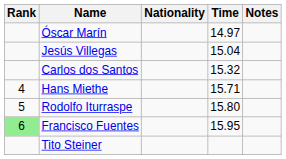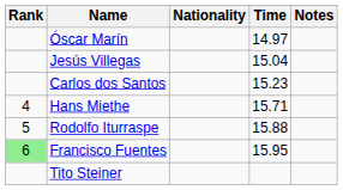 <table class="wikitable sortable" style="text-align:center">
 <tr>
 <th>Rank</th>
 <th>Name</th>
 <th>Nationality</th>
 <th>Time</th>
 <th>Notes</th>
 </tr>
 <tr>
 <td></td>
 <td align=left><a href='#'>Óscar Marín</a></td>
 <td align=left></td>
 <td>14.97</td>
 <td></td>
 </tr>
 <tr>
 <td></td>
 <td align=left><a href='#'>Jesús Villegas</a></td>
 <td align=left></td>
 <td>15.04</td>
 <td></td>
 </tr>
 <tr>
 <td></td>
 <td align=left><a href='#'>Carlos dos Santos</a></td>
 <td align=left></td>
-<td>15.32</td>
+<td>15.23</td>
 <td></td>
 </tr>
 <tr>
 <td>4</td>
 <td align=left><a href='#'>Hans Miethe</a></td>
 <td align=left></td>
 <td>15.71</td>
 <td></td>
 </tr>
 <tr>
 <td>5</td>
 <td align=left><a href='#'>Rodolfo Iturraspe</a></td>
 <td align=left></td>
-<td>15.80</td>
+<td>15.88</td>
 <td></td>
 </tr>
 <tr>
 <td style="background: lightgreen;">6</td>
 <td align=left><a href='#'>Francisco Fuentes</a></td>
 <td align=left></td>
 <td>15.95</td>
 <td></td>
 </tr>
 <tr>
 <td></td>
 <td align=left><a href='#'>Tito Steiner</a></td>
 <td align=left></td>
 <td></td>
 <td></td>
 </tr>
 </table>
